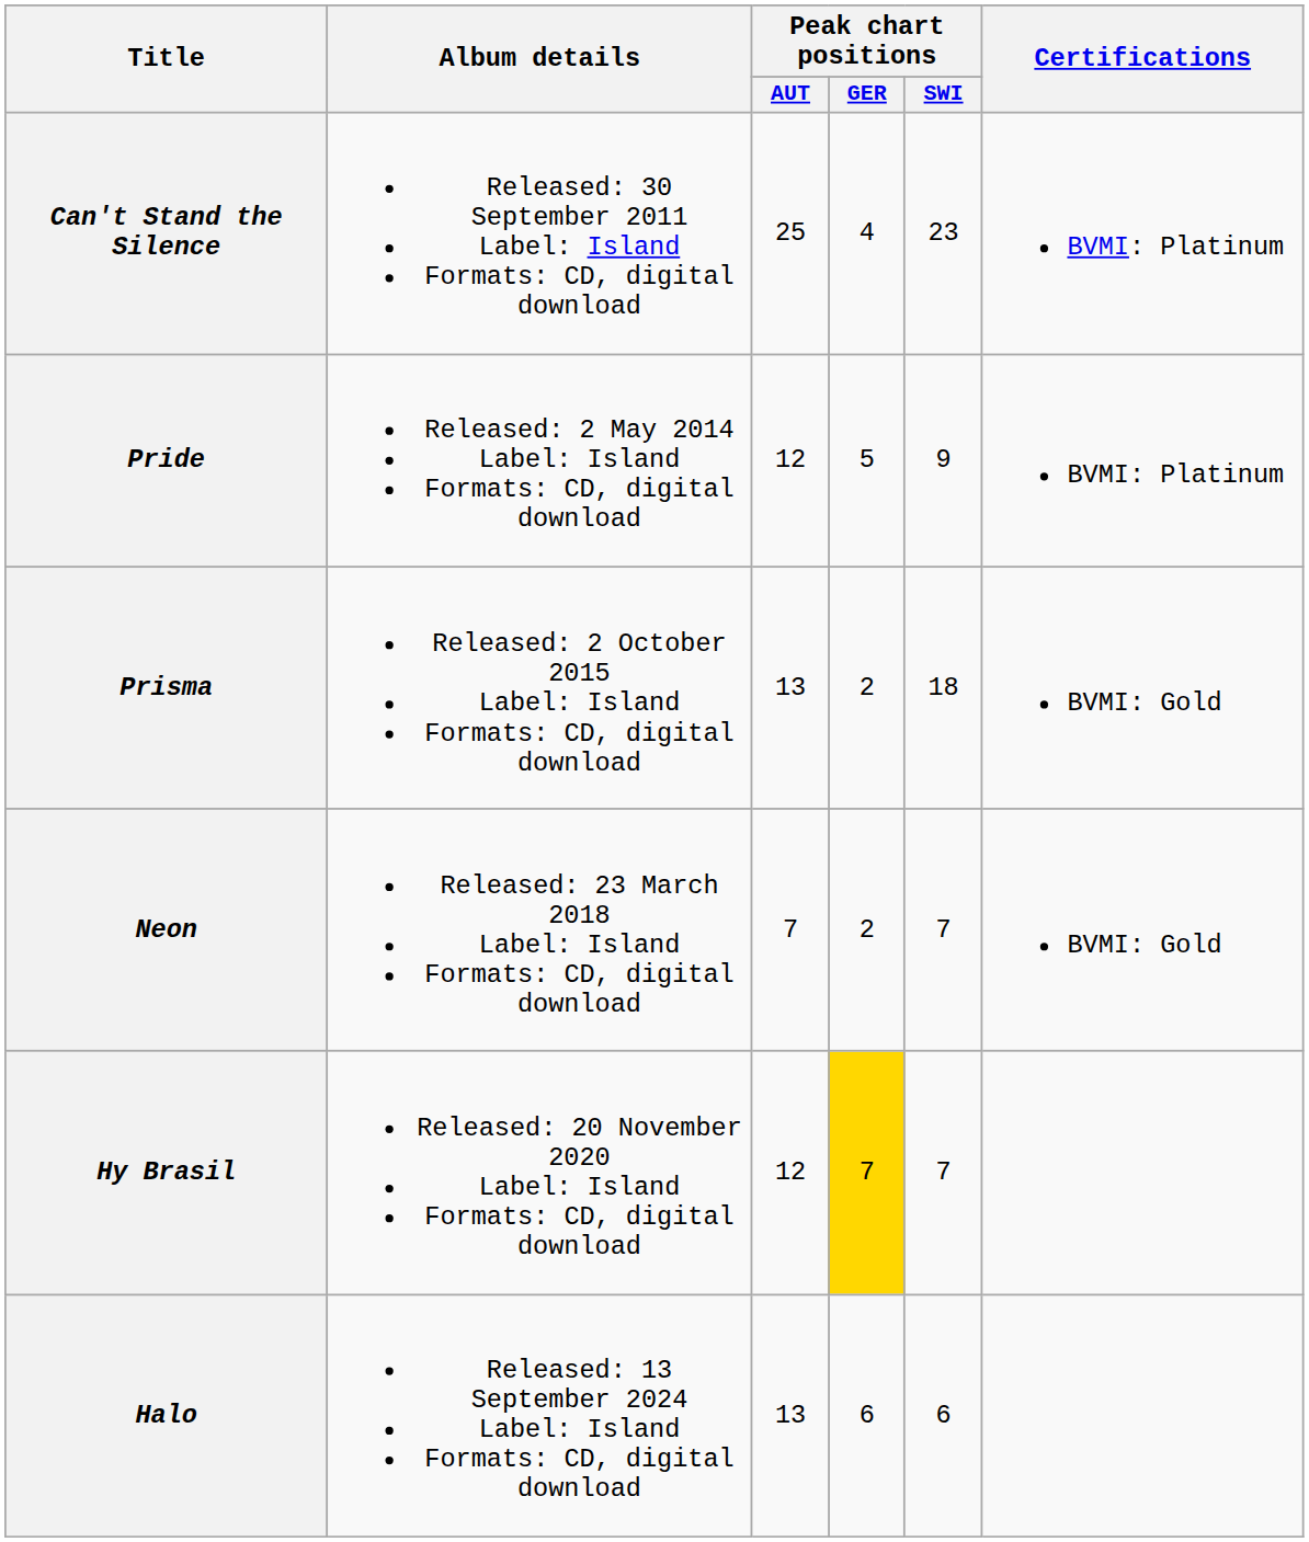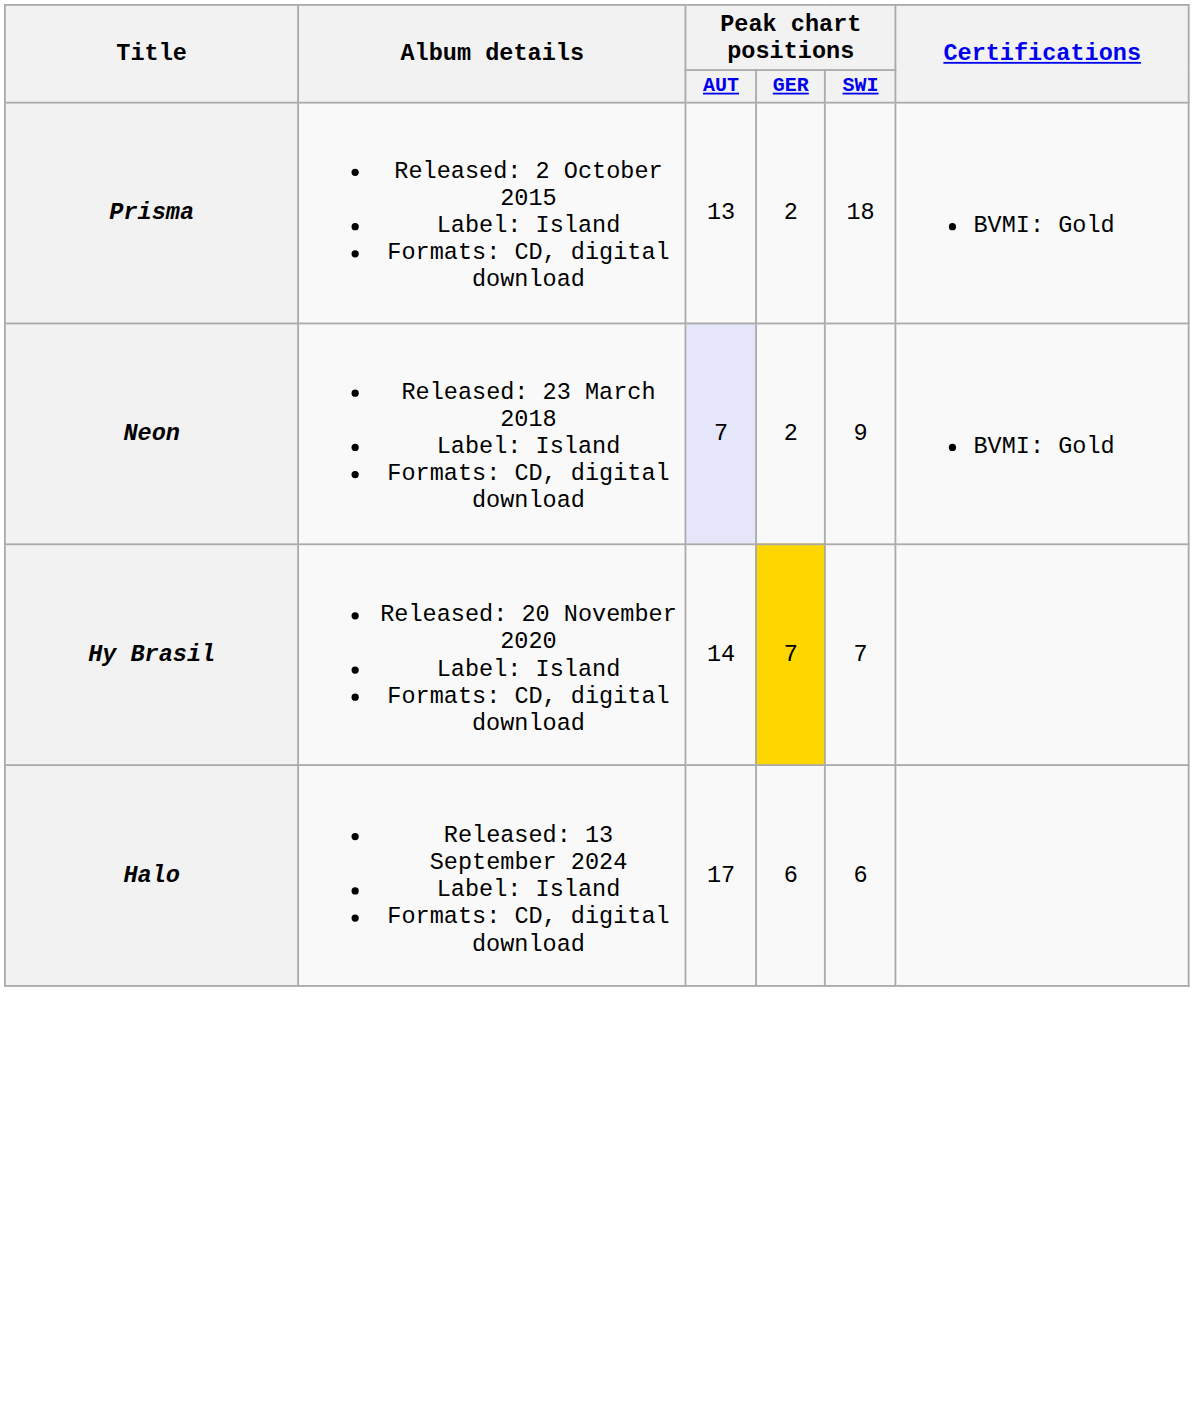 <table class="wikitable plainrowheaders" style="text-align:center;" border="1">
 <tr>
 <th scope="col" rowspan="2" style="width:12em;">Title</th>
 <th scope="col" rowspan="2" style="width:16em;">Album details</th>
 <th scope="col" colspan="3">Peak chart positions</th>
 <th scope="col" rowspan="2" style="width:12em;"><a href='#'>Certifications</a></th>
 </tr>
 <tr>
 <th style="width:3em;font-size:85%"><a href='#'>AUT</a><br></th>
 <th style="width:3em;font-size:85%"><a href='#'>GER</a><br></th>
 <th style="width:3em;font-size:85%"><a href='#'>SWI</a><br></th>
 </tr>
 <tr>
-<th scope="row"><em>Can't Stand the Silence</em></th>
-<td><br><ul><li>Released: 30 September 2011</li><li>Label: <a href='#'>Island</a></li><li>Formats: CD, digital download</li></ul></td>
-<td>25</td>
-<td>4</td>
-<td>23</td>
-<td align="left"><br><ul><li><a href='#'>BVMI</a>: Platinum</li></ul></td>
-</tr>
-<tr>
-<th scope="row"><em>Pride</em></th>
-<td><br><ul><li>Released: 2 May 2014</li><li>Label: Island</li><li>Formats: CD, digital download</li></ul></td>
-<td>12</td>
-<td>5</td>
-<td>9</td>
-<td align="left"><br><ul><li>BVMI: Platinum</li></ul></td>
-</tr>
-<tr>
 <th scope="row"><em>Prisma</em></th>
 <td><br><ul><li>Released: 2 October 2015</li><li>Label: Island</li><li>Formats:  CD, digital download</li></ul></td>
 <td>13</td>
 <td>2</td>
 <td>18</td>
 <td align="left"><br><ul><li>BVMI: Gold</li></ul></td>
 </tr>
 <tr>
 <th scope="row"><em>Neon</em></th>
 <td><br><ul><li>Released: 23 March 2018</li><li>Label: Island</li><li>Formats:  CD, digital download</li></ul></td>
-<td>7</td>
+<td style="background: lavender;">7</td>
 <td>2</td>
-<td>7</td>
+<td>9</td>
 <td align="left"><br><ul><li>BVMI: Gold</li></ul></td>
 </tr>
 <tr>
 <th scope="row"><em>Hy Brasil</em></th>
 <td><br><ul><li>Released: 20 November 2020</li><li>Label: Island</li><li>Formats:  CD, digital download</li></ul></td>
-<td>12</td>
+<td>14</td>
 <td style="background: gold;">7</td>
 <td>7</td>
 <td align="left"></td>
 </tr>
 <tr>
 <th scope="row"><em>Halo</em></th>
 <td><br><ul><li>Released: 13 September 2024</li><li>Label: Island</li><li>Formats:  CD, digital download</li></ul></td>
-<td>13</td>
+<td>17</td>
 <td>6</td>
 <td>6</td>
 <td align="left"></td>
 </tr>
 </table>
